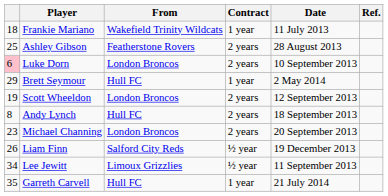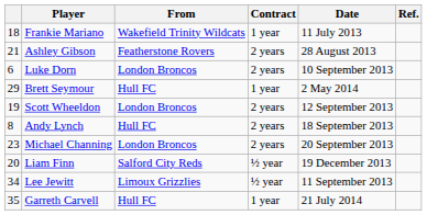 <table class="wikitable defaultleft col1center">
 <tr>
 <th></th>
 <th>Player</th>
 <th>From</th>
 <th>Contract</th>
 <th>Date</th>
 <th>Ref.</th>
 </tr>
 <tr>
 <td>18</td>
 <td> <a href='#'>Frankie Mariano</a></td>
 <td> <a href='#'>Wakefield Trinity Wildcats</a></td>
 <td>1 year</td>
 <td>11 July 2013</td>
 <td></td>
 </tr>
 <tr>
-<td>25</td>
+<td>21</td>
 <td> <a href='#'>Ashley Gibson</a></td>
 <td> <a href='#'>Featherstone Rovers</a></td>
 <td>2 years</td>
 <td>28 August 2013</td>
 <td></td>
 </tr>
 <tr>
-<td style="background: pink;">6</td>
+<td>6</td>
 <td> <a href='#'>Luke Dorn</a></td>
 <td> <a href='#'>London Broncos</a></td>
 <td>2 years</td>
 <td>10 September 2013</td>
 <td></td>
 </tr>
 <tr>
 <td>29</td>
 <td> <a href='#'>Brett Seymour</a></td>
 <td> <a href='#'>Hull FC</a></td>
 <td>1 year</td>
 <td>2 May 2014</td>
 <td></td>
 </tr>
 <tr>
 <td>19</td>
 <td> <a href='#'>Scott Wheeldon</a></td>
 <td> <a href='#'>London Broncos</a></td>
 <td>2 years</td>
 <td>12 September 2013</td>
 <td></td>
 </tr>
 <tr>
 <td>8</td>
 <td> <a href='#'>Andy Lynch</a></td>
 <td> <a href='#'>Hull FC</a></td>
 <td>2 years</td>
 <td>18 September 2013</td>
 <td></td>
 </tr>
 <tr>
 <td>23</td>
 <td> <a href='#'>Michael Channing</a></td>
 <td> <a href='#'>London Broncos</a></td>
 <td>2 years</td>
 <td>20 September 2013</td>
 <td></td>
 </tr>
 <tr>
-<td>26</td>
+<td>20</td>
 <td> <a href='#'>Liam Finn</a></td>
 <td> <a href='#'>Salford City Reds</a></td>
 <td>½ year</td>
 <td>19 December 2013</td>
 <td></td>
 </tr>
 <tr>
 <td>34</td>
 <td> <a href='#'>Lee Jewitt</a></td>
 <td> <a href='#'>Limoux Grizzlies</a></td>
 <td>½ year</td>
 <td>11 September 2013</td>
 <td></td>
 </tr>
 <tr>
 <td>35</td>
 <td> <a href='#'>Garreth Carvell</a></td>
 <td> <a href='#'>Hull FC</a></td>
 <td>1 year</td>
 <td>21 July 2014</td>
 <td></td>
 </tr>
 </table>
